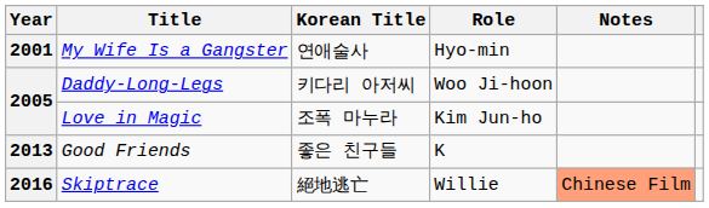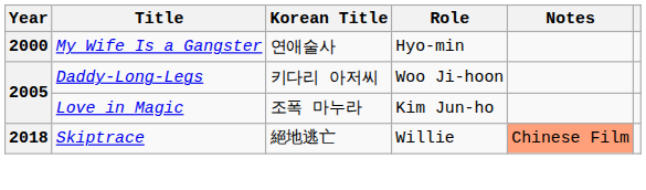 <table class="wikitable sortable plainrowheaders">
 <tr>
 <th scope="col">Year</th>
 <th scope="col">Title</th>
 <th scope="col">Korean Title</th>
 <th scope="col">Role</th>
 <th scope="col">Notes</th>
 <th scope="col" class="unsortable"></th>
 </tr>
 <tr>
-<th scope="row">2001</th>
+<th scope="row">2000</th>
 <td><em><a href='#'>My Wife Is a Gangster</a></em></td>
 <td>연애술사</td>
 <td>Hyo-min</td>
 <td></td>
 <td></td>
 </tr>
 <tr>
 <th scope="row" rowspan=2>2005</th>
 <td><em><a href='#'>Daddy-Long-Legs</a></em></td>
 <td>키다리 아저씨</td>
 <td>Woo Ji-hoon</td>
 <td></td>
 <td></td>
 </tr>
 <tr>
 <td><em><a href='#'>Love in Magic</a></em></td>
 <td>조폭 마누라</td>
 <td>Kim Jun-ho</td>
 <td></td>
 <td></td>
 </tr>
 <tr>
-<th scope="row">2013</th>
-<td><em>Good Friends</em></td>
-<td>좋은 친구들</td>
-<td>K</td>
-<td></td>
-<td></td>
-</tr>
-<tr>
-<th scope="row">2016</th>
+<th scope="row">2018</th>
 <td><em><a href='#'>Skiptrace</a></em></td>
 <td>絕地逃亡</td>
 <td>Willie</td>
 <td style="background: lightsalmon;">Chinese Film</td>
 <td></td>
 </tr>
 </table>
